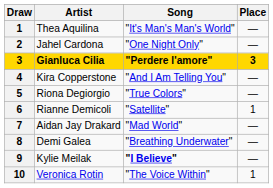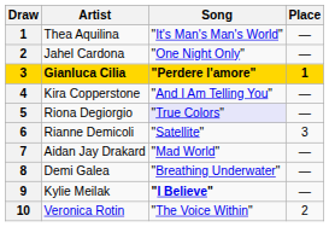 <table class="sortable wikitable plainrowheaders" style="margin: 1em auto 1em auto; text-align:center">
 <tr style="background:#ccc;">
 <th>Draw</th>
 <th>Artist</th>
 <th>Song</th>
 <th>Place</th>
 </tr>
 <tr>
 <th scope="row" style="text-align:center;">1</th>
 <td align="left">Thea Aquilina</td>
 <td align="left">"<a href='#'>It's Man's Man's World</a>" </td>
 <td>—</td>
 </tr>
 <tr>
 <th scope="row" style="text-align:center;">2</th>
 <td align="left">Jahel Cardona</td>
 <td align="left">"<a href='#'>One Night Only</a>" </td>
 <td>—</td>
 </tr>
 <tr style="font-weight:bold;background:gold;">
 <th scope="row" style="text-align:center; font-weight:bold; background:gold;">3</th>
 <td align="left">Gianluca Cilia</td>
 <td align="left">"Perdere l'amore" </td>
-<td>3</td>
+<td>1</td>
 </tr>
 <tr>
 <th scope="row" style="text-align:center;">4</th>
 <td align="left">Kira Copperstone</td>
 <td align="left">"<a href='#'>And I Am Telling You</a>" </td>
 <td>—</td>
 </tr>
 <tr>
 <th scope="row" style="text-align:center;">5</th>
 <td align="left">Riona Degiorgio</td>
-<td align="left">"<a href='#'>True Colors</a>" </td>
+<td align="left" style="background: lavender;">"<a href='#'>True Colors</a>" </td>
 <td>—</td>
 </tr>
 <tr>
 <th scope="row" style="text-align:center;">6</th>
 <td align="left">Rianne Demicoli</td>
 <td align="left">"<a href='#'>Satellite</a>" </td>
-<td>1</td>
+<td>3</td>
 </tr>
 <tr>
 <th scope="row" style="text-align:center;">7</th>
 <td align="left">Aidan Jay Drakard</td>
 <td align="left">"<a href='#'>Mad World</a>" </td>
 <td>—</td>
 </tr>
 <tr>
 <th scope="row" style="text-align:center;">8</th>
 <td align="left">Demi Galea</td>
 <td align="left">"<a href='#'>Breathing Underwater</a>" </td>
 <td>—</td>
 </tr>
 <tr>
 <th scope="row" style="text-align:center;">9</th>
 <td align="left">Kylie Meilak</td>
 <td align="left"><strong>"<a href='#'>I Believe</a>" </strong></td>
 <td>—</td>
 </tr>
 <tr>
 <th scope="row" style="text-align:center;">10</th>
 <td align="left"><a href='#'>Veronica Rotin</a></td>
 <td align="left">"<a href='#'>The Voice Within</a>" </td>
-<td>1</td>
+<td>2</td>
 </tr>
 </table>
